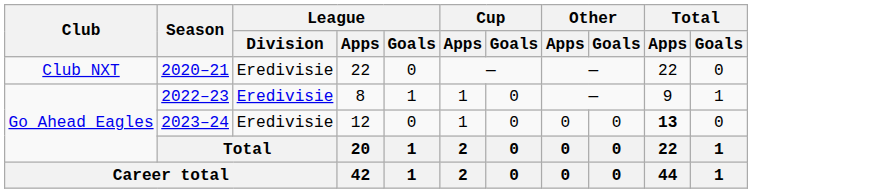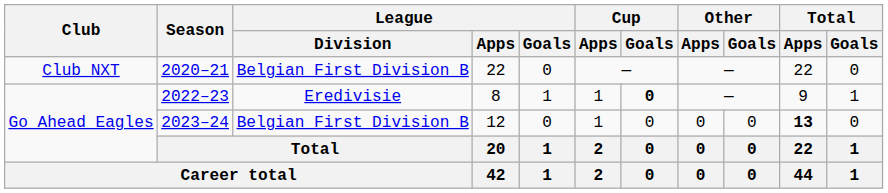 <table class=wikitable style=text-align:center>
 <tr>
 <th rowspan=2>Club</th>
 <th rowspan=2>Season</th>
 <th colspan=3>League</th>
 <th colspan=2>Cup</th>
 <th colspan=2>Other</th>
 <th colspan=2>Total</th>
 </tr>
 <tr>
 <th>Division</th>
 <th>Apps</th>
 <th>Goals</th>
 <th>Apps</th>
 <th>Goals</th>
 <th>Apps</th>
 <th>Goals</th>
 <th>Apps</th>
 <th>Goals</th>
 </tr>
 <tr>
 <td><a href='#'>Club NXT</a></td>
 <td><a href='#'>2020–21</a></td>
-<td>Eredivisie</td>
+<td><a href='#'>Belgian First Division B</a></td>
 <td>22</td>
 <td>0</td>
 <td colspan="2">—</td>
 <td colspan="2">—</td>
 <td>22</td>
 <td>0</td>
 </tr>
 <tr>
 <td rowspan="3"><a href='#'>Go Ahead Eagles</a></td>
 <td><a href='#'>2022–23</a></td>
 <td><a href='#'>Eredivisie</a></td>
 <td>8</td>
 <td>1</td>
 <td>1</td>
-<td>0</td>
+<td><strong>0</strong></td>
 <td colspan="2">—</td>
 <td>9</td>
 <td>1</td>
 </tr>
 <tr>
 <td><a href='#'>2023–24</a></td>
-<td>Eredivisie</td>
+<td><a href='#'>Belgian First Division B</a></td>
 <td>12</td>
 <td>0</td>
 <td>1</td>
 <td>0</td>
 <td>0</td>
 <td>0</td>
 <td><strong>13</strong></td>
 <td>0</td>
 </tr>
 <tr>
 <th colspan="2">Total</th>
 <th>20</th>
 <th>1</th>
 <th>2</th>
 <th>0</th>
 <th>0</th>
 <th>0</th>
 <th>22</th>
 <th>1</th>
 </tr>
 <tr>
 <th colspan="3">Career total</th>
 <th>42</th>
 <th>1</th>
 <th>2</th>
 <th>0</th>
 <th>0</th>
 <th>0</th>
 <th>44</th>
 <th>1</th>
 </tr>
 </table>
